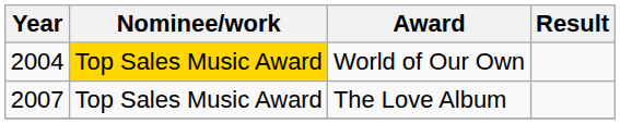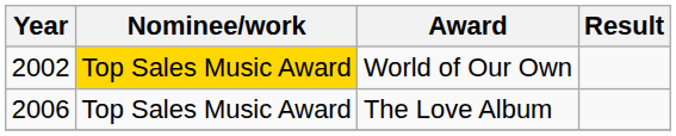 <table class="wikitable">
 <tr>
 <th>Year</th>
 <th>Nominee/work</th>
 <th>Award</th>
 <th>Result</th>
 </tr>
 <tr>
-<td>2004</td>
+<td>2002</td>
 <td style="background: gold;">Top Sales Music Award</td>
 <td>World of Our Own</td>
 <td></td>
 </tr>
 <tr>
-<td>2007</td>
+<td>2006</td>
 <td>Top Sales Music Award</td>
 <td>The Love Album</td>
 <td></td>
 </tr>
 <tr>
 </tr>
 </table>
